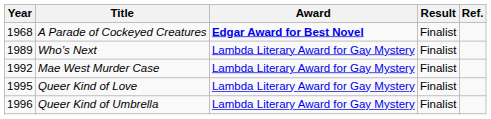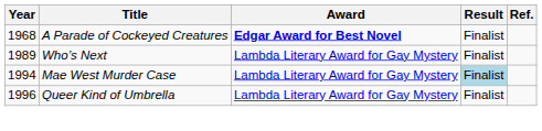 <table class="wikitable">
 <tr>
 <th>Year</th>
 <th>Title</th>
 <th>Award</th>
 <th>Result</th>
 <th>Ref.</th>
 </tr>
 <tr>
 <td>1968</td>
 <td><em>A Parade of Cockeyed Creatures</em></td>
 <td><strong><a href='#'>Edgar Award for Best Novel</a></strong></td>
 <td>Finalist</td>
 <td></td>
 </tr>
 <tr>
 <td rowspan="1">1989</td>
 <td rowspan="1"><em>Who’s Next</em></td>
 <td><a href='#'>Lambda Literary Award for Gay Mystery</a></td>
 <td rowspan="1">Finalist</td>
 <td rowspan="1"></td>
 </tr>
 <tr>
-<td rowspan="1">1992</td>
+<td rowspan="1">1994</td>
 <td rowspan="1"><em>Mae West Murder Case</em></td>
 <td><a href='#'>Lambda Literary Award for Gay Mystery</a></td>
-<td rowspan="1">Finalist</td>
-<td rowspan="1"></td>
-</tr>
-<tr>
-<td rowspan="1">1995</td>
-<td rowspan="1"><em>Queer Kind of Love</em></td>
-<td><a href='#'>Lambda Literary Award for Gay Mystery</a></td>
-<td rowspan="1">Finalist</td>
+<td rowspan="1" style="background: lightblue;">Finalist</td>
 <td rowspan="1"></td>
 </tr>
 <tr>
 <td rowspan="1">1996</td>
 <td rowspan="1"><em>Queer Kind of Umbrella</em></td>
 <td><a href='#'>Lambda Literary Award for Gay Mystery</a></td>
 <td rowspan="1">Finalist</td>
 <td rowspan="1"></td>
 </tr>
 </table>
